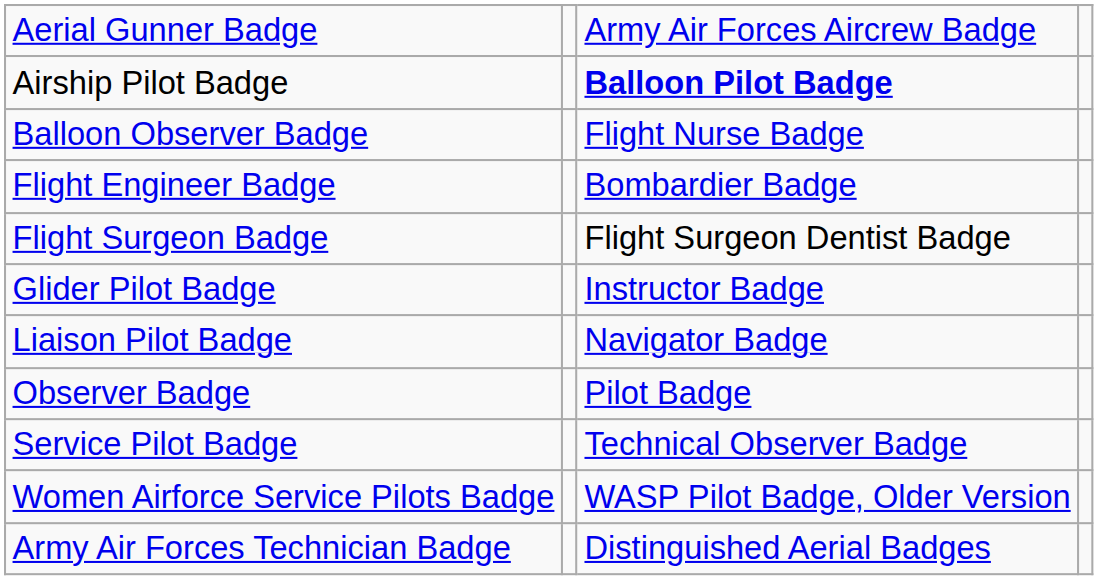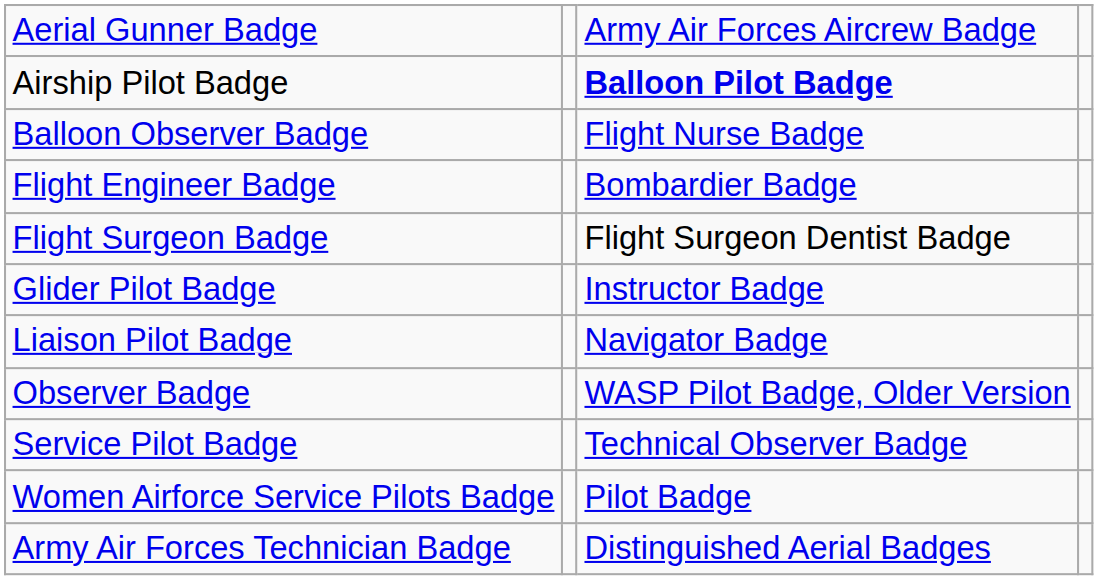 <table class="wikitable">
 <tr>
 <td><a href='#'>Aerial Gunner Badge</a></td>
 <td></td>
 <td><a href='#'>Army Air Forces Aircrew Badge</a></td>
 <td></td>
 </tr>
 <tr>
 <td>Airship Pilot Badge</td>
 <td></td>
 <td><strong><a href='#'>Balloon Pilot Badge</a></strong></td>
 <td></td>
 </tr>
 <tr>
 <td><a href='#'>Balloon Observer Badge</a></td>
 <td></td>
 <td><a href='#'>Flight Nurse Badge</a></td>
 <td></td>
 </tr>
 <tr>
 <td><a href='#'>Flight Engineer Badge</a></td>
 <td></td>
 <td><a href='#'>Bombardier Badge</a></td>
 <td></td>
 </tr>
 <tr>
 <td><a href='#'>Flight Surgeon Badge</a></td>
 <td></td>
 <td>Flight Surgeon Dentist Badge</td>
 <td></td>
 </tr>
 <tr>
 <td><a href='#'>Glider Pilot Badge</a></td>
 <td></td>
 <td><a href='#'>Instructor Badge</a></td>
 <td></td>
 </tr>
 <tr>
 <td><a href='#'>Liaison Pilot Badge</a></td>
 <td></td>
 <td><a href='#'>Navigator Badge</a></td>
 <td></td>
 </tr>
 <tr>
 <td><a href='#'>Observer Badge</a></td>
 <td></td>
-<td><a href='#'>Pilot Badge</a></td>
+<td><a href='#'>WASP Pilot Badge, Older Version</a></td>
 <td></td>
 </tr>
 <tr>
 <td><a href='#'>Service Pilot Badge</a></td>
 <td></td>
 <td><a href='#'>Technical Observer Badge</a></td>
 <td></td>
 </tr>
 <tr>
 <td><a href='#'>Women Airforce Service Pilots Badge</a></td>
 <td></td>
-<td><a href='#'>WASP Pilot Badge, Older Version</a></td>
+<td><a href='#'>Pilot Badge</a></td>
 <td></td>
 </tr>
 <tr>
 <td><a href='#'>Army Air Forces Technician Badge</a></td>
 <td></td>
 <td><a href='#'>Distinguished Aerial Badges</a></td>
 <td></td>
 </tr>
 </table>
